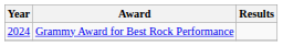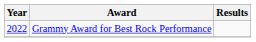 <table class="wikitable">
 <tr>
 <th>Year</th>
 <th>Award</th>
 <th>Results</th>
 </tr>
 <tr>
-<td><a href='#'>2024</a></td>
+<td><a href='#'>2022</a></td>
 <td><a href='#'>Grammy Award for Best Rock Performance</a></td>
 <td></td>
 </tr>
 <tr>
 </tr>
 </table>
